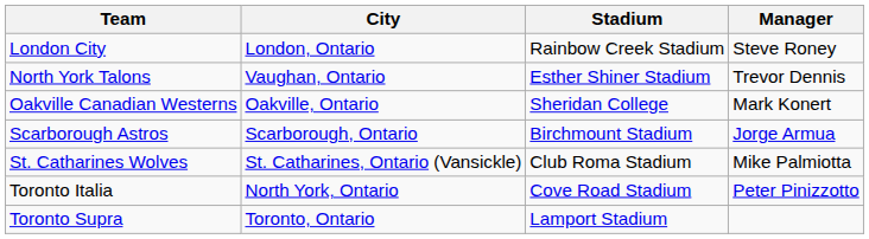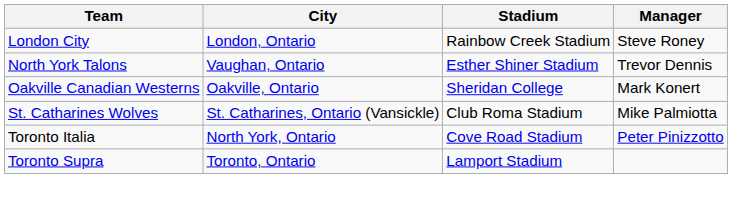 <table class="wikitable sortable">
 <tr>
 <th>Team</th>
 <th>City</th>
 <th>Stadium</th>
 <th>Manager</th>
 </tr>
 <tr>
 <td><a href='#'>London City</a></td>
 <td><a href='#'>London, Ontario</a></td>
 <td>Rainbow Creek Stadium</td>
 <td>Steve Roney</td>
 </tr>
 <tr>
 <td><a href='#'>North York Talons</a></td>
 <td><a href='#'>Vaughan, Ontario</a></td>
 <td><a href='#'>Esther Shiner Stadium</a></td>
 <td>Trevor Dennis</td>
 </tr>
 <tr>
 <td><a href='#'>Oakville Canadian Westerns</a></td>
 <td><a href='#'>Oakville, Ontario</a></td>
 <td><a href='#'>Sheridan College</a></td>
 <td>Mark Konert</td>
 </tr>
 <tr>
-<td><a href='#'>Scarborough Astros</a></td>
-<td><a href='#'>Scarborough, Ontario</a></td>
-<td><a href='#'>Birchmount Stadium</a></td>
-<td><a href='#'>Jorge Armua</a></td>
-</tr>
-<tr>
 <td><a href='#'>St. Catharines Wolves</a></td>
 <td><a href='#'>St. Catharines, Ontario</a> (Vansickle)</td>
 <td>Club Roma Stadium</td>
 <td>Mike Palmiotta</td>
 </tr>
 <tr>
 <td>Toronto Italia</td>
 <td><a href='#'>North York, Ontario</a></td>
 <td><a href='#'>Cove Road Stadium</a></td>
 <td><a href='#'>Peter Pinizzotto</a></td>
 </tr>
 <tr>
 <td><a href='#'>Toronto Supra</a></td>
 <td><a href='#'>Toronto, Ontario</a></td>
 <td><a href='#'>Lamport Stadium</a></td>
 <td></td>
 </tr>
 </table>
